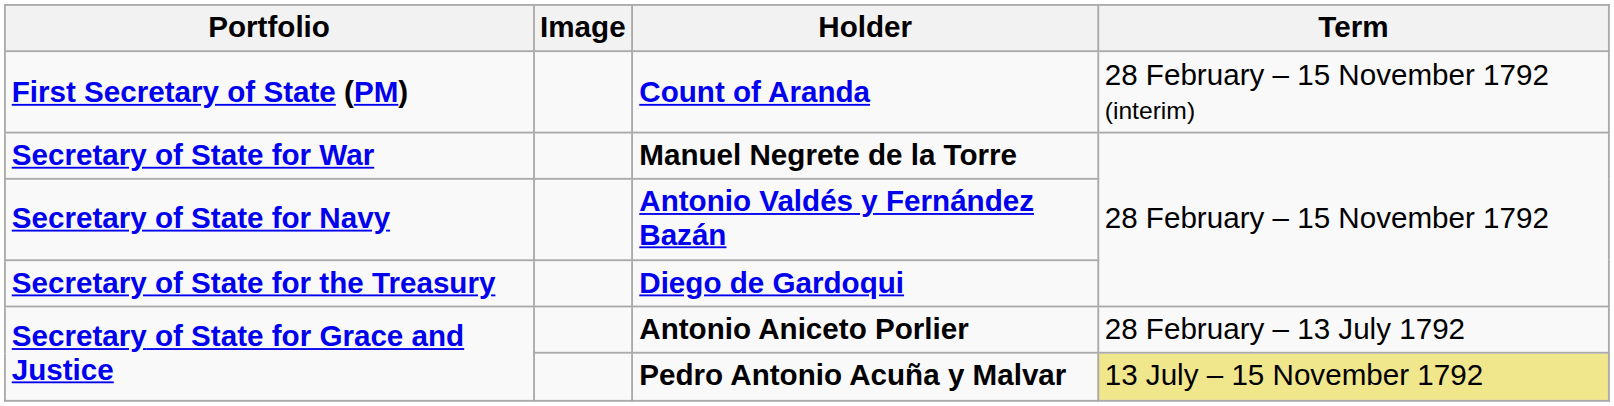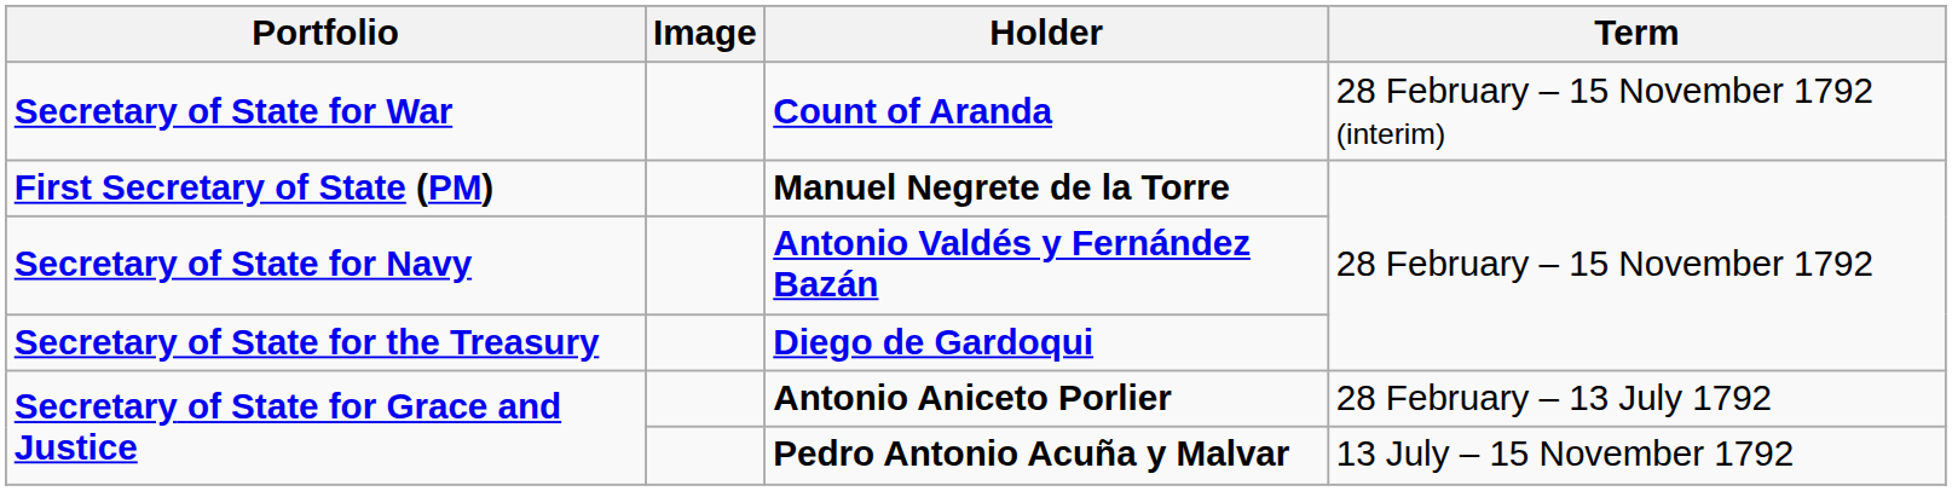 <table class="wikitable">
 <tr>
 <th>Portfolio</th>
 <th>Image</th>
 <th>Holder</th>
 <th>Term</th>
 </tr>
 <tr>
-<td><strong><a href='#'>First Secretary of State</a> (<a href='#'>PM</a>)</strong></td>
+<td><strong><a href='#'>Secretary of State for War</a></strong></td>
 <td></td>
 <td><strong><a href='#'>Count of Aranda</a></strong></td>
 <td>28 February  – 15 November 1792 <small>(interim)</small></td>
 </tr>
 <tr>
-<td><strong><a href='#'>Secretary of State for War</a></strong></td>
+<td><strong><a href='#'>First Secretary of State</a> (<a href='#'>PM</a>)</strong></td>
 <td></td>
 <td><strong>Manuel Negrete de la Torre</strong></td>
 <td rowspan="3">28 February  – 15 November 1792</td>
 </tr>
 <tr>
 <td><strong><a href='#'>Secretary of State for Navy</a></strong></td>
 <td></td>
 <td><strong><a href='#'>Antonio Valdés y Fernández Bazán</a></strong></td>
 </tr>
 <tr>
 <td><strong><a href='#'>Secretary of State for the Treasury</a></strong></td>
 <td></td>
 <td><strong><a href='#'>Diego de Gardoqui</a></strong></td>
 </tr>
 <tr>
 <td rowspan="2"><a href='#'><strong>Secretary</strong> <strong>of State for Grace and Justice</strong></a></td>
 <td></td>
 <td><strong>Antonio Aniceto Porlier</strong></td>
 <td>28 February – 13 July 1792</td>
 </tr>
 <tr>
 <td></td>
 <td><strong>Pedro Antonio Acuña y Malvar</strong></td>
-<td style="background: khaki;">13 July – 15 November 1792</td>
+<td>13 July – 15 November 1792</td>
 </tr>
 </table>
